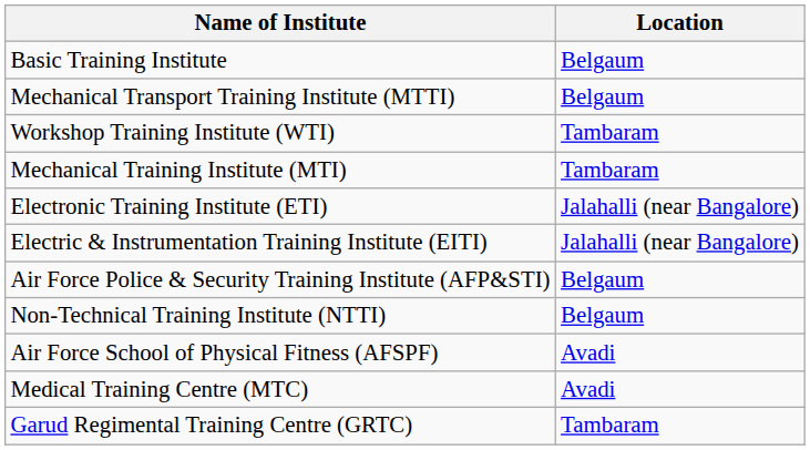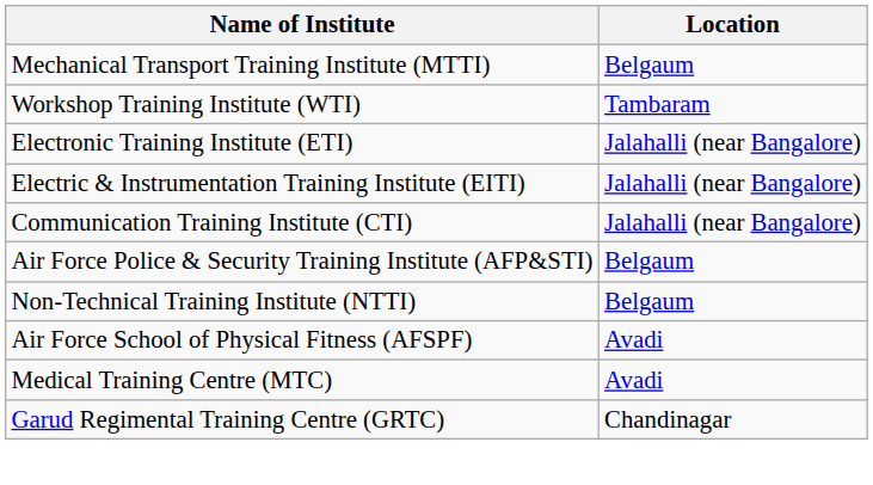 <table class="wikitable">
 <tr>
 <th>Name of Institute</th>
 <th>Location</th>
-</tr>
-<tr>
-<td>Basic Training Institute</td>
-<td><a href='#'>Belgaum</a></td>
 </tr>
 <tr>
 <td>Mechanical Transport Training Institute (MTTI)</td>
 <td><a href='#'>Belgaum</a></td>
 </tr>
 <tr>
 <td>Workshop Training Institute (WTI)</td>
 <td><a href='#'>Tambaram</a></td>
 </tr>
 <tr>
-<td>Mechanical Training Institute (MTI)</td>
-<td><a href='#'>Tambaram</a></td>
-</tr>
-<tr>
 <td>Electronic Training Institute (ETI)</td>
 <td><a href='#'>Jalahalli</a> (near <a href='#'>Bangalore</a>)</td>
 </tr>
 <tr>
 <td>Electric & Instrumentation Training Institute (EITI)</td>
+<td><a href='#'>Jalahalli</a> (near <a href='#'>Bangalore</a>)</td>
+</tr>
+<tr>
+<td>Communication Training Institute (CTI)</td>
 <td><a href='#'>Jalahalli</a> (near <a href='#'>Bangalore</a>)</td>
 </tr>
 <tr>
 <td>Air Force Police & Security Training Institute (AFP&STI)</td>
 <td><a href='#'>Belgaum</a></td>
 </tr>
 <tr>
 <td>Non-Technical Training Institute (NTTI)</td>
 <td><a href='#'>Belgaum</a></td>
 </tr>
 <tr>
 <td>Air Force School of Physical Fitness (AFSPF)</td>
 <td><a href='#'>Avadi</a></td>
 </tr>
 <tr>
 <td>Medical Training Centre (MTC)</td>
 <td><a href='#'>Avadi</a></td>
 </tr>
 <tr>
 <td><a href='#'>Garud</a> Regimental Training Centre (GRTC)</td>
-<td><a href='#'>Tambaram</a></td>
+<td>Chandinagar</td>
 </tr>
 </table>
